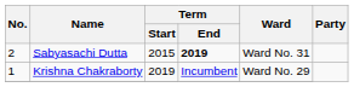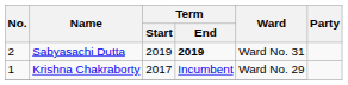 <table class="wikitable">
 <tr>
 <th rowspan = "2">No.</th>
 <th rowspan = "2">Name</th>
 <th colspan = "2">Term</th>
 <th rowspan = "2">Ward</th>
 <th colspan=2 rowspan = "2">Party</th>
 </tr>
 <tr>
 <th>Start</th>
 <th>End</th>
 </tr>
 <tr>
 <td>2</td>
 <td><a href='#'>Sabyasachi Dutta</a></td>
-<td>2015</td>
+<td>2019</td>
 <td><strong>2019</strong></td>
 <td>Ward No. 31</td>
 <td></td>
 </tr>
 <tr>
 <td>1</td>
 <td><a href='#'>Krishna Chakraborty</a></td>
-<td>2019</td>
+<td>2017</td>
 <td><a href='#'>Incumbent</a></td>
 <td>Ward No. 29</td>
 </tr>
 <tr>
 </tr>
 </table>
